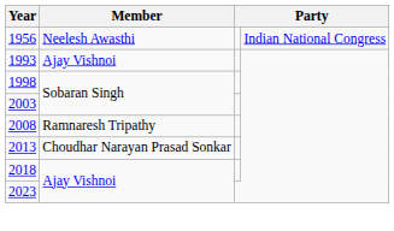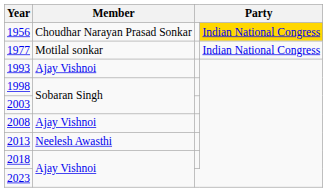 <table class="wikitable sortable">
 <tr>
 <th>Year</th>
 <th>Member</th>
 <th colspan="2">Party</th>
 </tr>
 <tr>
 <td><a href='#'>1956</a></td>
-<td><a href='#'>Neelesh Awasthi</a></td>
+<td>Choudhar Narayan Prasad Sonkar</td>
+<td></td>
+<td style="background: gold;"><a href='#'>Indian National Congress</a></td>
+</tr>
+<tr>
+<td><a href='#'>1977</a></td>
+<td>Motilal sonkar</td>
 <td></td>
 <td><a href='#'>Indian National Congress</a></td>
 </tr>
 <tr>
 <td><a href='#'>1993</a></td>
 <td><a href='#'>Ajay Vishnoi</a></td>
 <td></td>
 </tr>
 <tr>
 <td><a href='#'>1998</a></td>
 <td rowspan=2>Sobaran Singh</td>
 <td></td>
 </tr>
 <tr>
 <td><a href='#'>2003</a></td>
 <td></td>
 </tr>
 <tr>
 <td><a href='#'>2008</a></td>
-<td>Ramnaresh Tripathy</td>
+<td><a href='#'>Ajay Vishnoi</a></td>
 <td></td>
 </tr>
 <tr>
 <td><a href='#'>2013</a></td>
-<td>Choudhar Narayan Prasad Sonkar</td>
+<td><a href='#'>Neelesh Awasthi</a></td>
 <td></td>
 </tr>
 <tr>
 <td><a href='#'>2018</a></td>
 <td rowspan="2"><a href='#'>Ajay Vishnoi</a></td>
 <td></td>
 </tr>
 <tr>
 <td><a href='#'>2023</a></td>
 </tr>
 </table>
